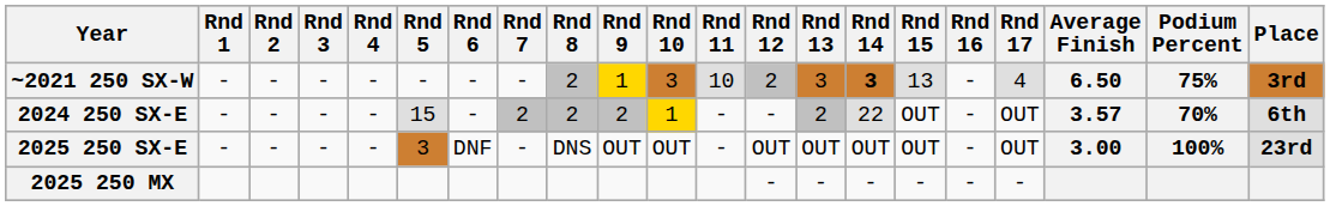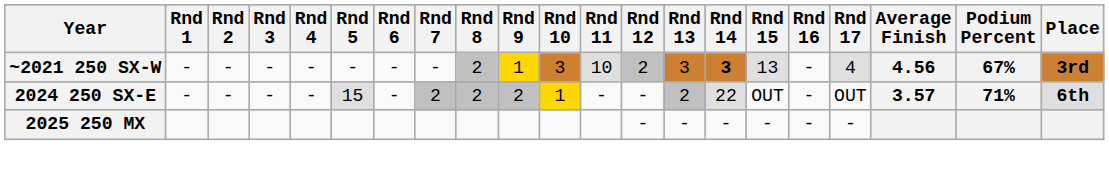 <table class="wikitable" style="font-size: 85%; text-align:center">
 <tr valign="top">
 <th valign="middle">Year</th>
 <th>Rnd<br>1</th>
 <th>Rnd<br>2</th>
 <th>Rnd<br>3</th>
 <th>Rnd<br>4</th>
 <th>Rnd<br>5</th>
 <th>Rnd<br>6</th>
 <th>Rnd<br>7</th>
 <th>Rnd<br>8</th>
 <th>Rnd<br>9</th>
 <th>Rnd<br>10</th>
 <th>Rnd<br>11</th>
 <th>Rnd<br>12</th>
 <th>Rnd<br>13</th>
 <th>Rnd<br>14</th>
 <th>Rnd<br>15</th>
 <th>Rnd<br>16</th>
 <th>Rnd<br>17</th>
 <th valign="middle">Average<br>Finish</th>
 <th valign="middle">Podium<br>Percent</th>
 <th valign="middle">Place</th>
 </tr>
 <tr>
 <th>~2021 250 SX-W</th>
 <td>-</td>
 <td>-</td>
 <td>-</td>
 <td>-</td>
 <td>-</td>
 <td>-</td>
 <td>-</td>
 <td style="background: silver;">2</td>
 <td style="background: gold;">1</td>
 <td style="background:#cd7f32;">3</td>
 <td style="background:#dfdfdf;">10</td>
 <td style="background: silver;">2</td>
 <td style="background:#cd7f32;">3</td>
 <td style="background:#cd7f32;"><strong>3</strong></td>
 <td style="background:#dfdfdf;">13</td>
 <td>-</td>
 <td style="background:#dfdfdf;">4</td>
-<th>6.50</th>
-<th>75%</th>
+<th>4.56</th>
+<th>67%</th>
 <th style="background:#cd7f32;">3rd</th>
 </tr>
 <tr>
 <th>2024 250 SX-E</th>
 <td>-</td>
 <td>-</td>
 <td>-</td>
 <td>-</td>
 <td style="background:#dfdfdf;">15</td>
 <td>-</td>
 <td style="background: silver;">2</td>
 <td style="background: silver;">2</td>
 <td style="background: silver;">2</td>
 <td style="background: gold;">1</td>
 <td>-</td>
 <td>-</td>
 <td style="background: silver;">2</td>
 <td style="background:#dfdfdf;">22</td>
 <td>OUT</td>
 <td>-</td>
 <td>OUT</td>
 <th>3.57</th>
-<th>70%</th>
+<th>71%</th>
 <th style="background:#dfdfdf;">6th</th>
-</tr>
-<tr>
-<th>2025 250 SX-E</th>
-<td>-</td>
-<td>-</td>
-<td>-</td>
-<td>-</td>
-<td style="background:#cd7f32;">3</td>
-<td>DNF</td>
-<td>-</td>
-<td>DNS</td>
-<td>OUT</td>
-<td>OUT</td>
-<td>-</td>
-<td>OUT</td>
-<td>OUT</td>
-<td>OUT</td>
-<td>OUT</td>
-<td>-</td>
-<td>OUT</td>
-<th>3.00</th>
-<th>100%</th>
-<th style="background:#dfdfdf;">23rd</th>
 </tr>
 <tr>
 <th>2025 250 MX</th>
 <td></td>
 <td></td>
 <td></td>
 <td></td>
 <td></td>
 <td></td>
 <td></td>
 <td></td>
 <td></td>
 <td></td>
 <td></td>
 <td>-</td>
 <td>-</td>
 <td>-</td>
 <td>-</td>
 <td>-</td>
 <td>-</td>
 <th></th>
 <th></th>
 <th></th>
 </tr>
 </table>
